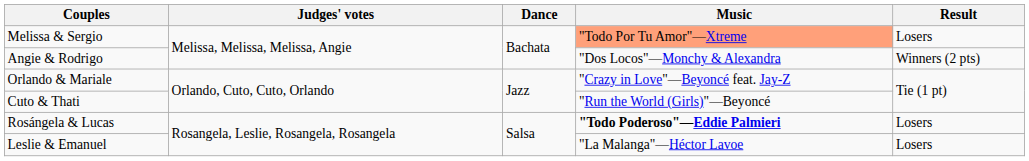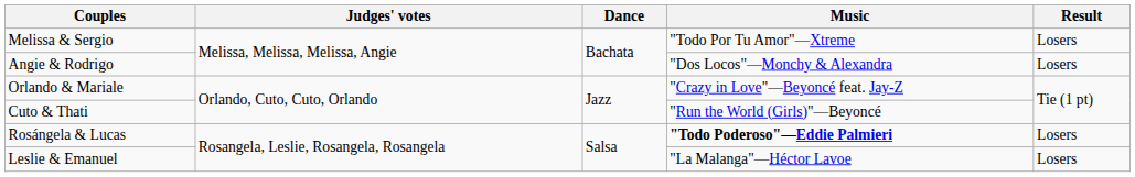 <table class="wikitable sortable" style="width:95%; white-space:nowrap">
 <tr>
 <th>Couples</th>
 <th>Judges' votes</th>
 <th>Dance</th>
 <th>Music</th>
 <th>Result</th>
 </tr>
 <tr>
 <td>Melissa & Sergio</td>
 <td rowspan=2>Melissa, Melissa, Melissa, Angie</td>
 <td rowspan=2>Bachata</td>
-<td style="background: lightsalmon;">"Todo Por Tu Amor"—<a href='#'>Xtreme</a></td>
+<td>"Todo Por Tu Amor"—<a href='#'>Xtreme</a></td>
 <td>Losers</td>
 </tr>
 <tr>
 <td>Angie & Rodrigo</td>
 <td>"Dos Locos"—<a href='#'>Monchy & Alexandra</a></td>
-<td>Winners (2 pts)</td>
+<td>Losers</td>
 </tr>
 <tr>
 <td>Orlando & Mariale</td>
 <td rowspan=2>Orlando, Cuto, Cuto, Orlando</td>
 <td rowspan=2>Jazz</td>
 <td>"<a href='#'>Crazy in Love</a>"—<a href='#'>Beyoncé</a> feat. <a href='#'>Jay-Z</a></td>
 <td rowspan=2>Tie (1 pt)</td>
 </tr>
 <tr>
 <td>Cuto & Thati</td>
 <td>"<a href='#'>Run the World (Girls)</a>"—Beyoncé</td>
 </tr>
 <tr>
 <td>Rosángela & Lucas</td>
 <td rowspan=2>Rosangela, Leslie, Rosangela, Rosangela</td>
 <td rowspan=2>Salsa</td>
 <td><strong>"Todo Poderoso"—<a href='#'>Eddie Palmieri</a></strong></td>
 <td>Losers</td>
 </tr>
 <tr>
 <td>Leslie & Emanuel</td>
 <td>"La Malanga"—<a href='#'>Héctor Lavoe</a></td>
 <td>Losers</td>
 </tr>
 </table>
